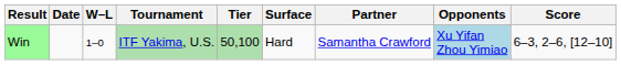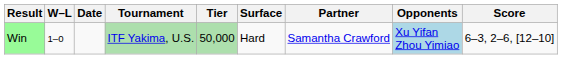 <table class="wikitable">
 <tr>
 <th>Result</th>
+<th class=unsortable>W–L</th>
 <th>Date</th>
-<th class=unsortable>W–L</th>
 <th>Tournament</th>
 <th>Tier</th>
 <th>Surface</th>
 <th>Partner</th>
 <th>Opponents</th>
 <th class=unsortable>Score</th>
 </tr>
 <tr>
 <td bgcolor=98FB98>Win</td>
+<td><small>1–0</small></td>
 <td><a href='#'></a></td>
-<td><small>1–0</small></td>
 <td style=background:#addfad><a href='#'>ITF Yakima</a>, U.S.</td>
-<td style=background:#addfad>50,100</td>
+<td style=background:#addfad>50,000</td>
 <td>Hard</td>
 <td> <a href='#'>Samantha Crawford</a></td>
 <td style="background: lightblue;"> <a href='#'>Xu Yifan</a> <br>  <a href='#'>Zhou Yimiao</a></td>
 <td>6–3, 2–6, [12–10]</td>
 </tr>
 </table>
